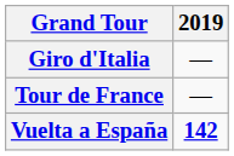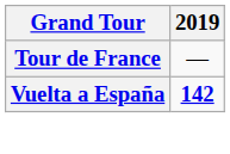 <table class="wikitable plainrowheaders">
 <tr>
 <th scope="col"><a href='#'>Grand Tour</a></th>
 <th scope="col">2019</th>
-</tr>
-<tr style="text-align:center;">
-<th scope="row"> <a href='#'>Giro d'Italia</a></th>
-<td>—</td>
 </tr>
 <tr style="text-align:center;">
 <th scope="row"> <a href='#'>Tour de France</a></th>
 <td>—</td>
 </tr>
 <tr style="text-align:center;">
 <th scope="row"> <a href='#'>Vuelta a España</a></th>
 <td><strong><a href='#'>142</a></strong></td>
 </tr>
 </table>
